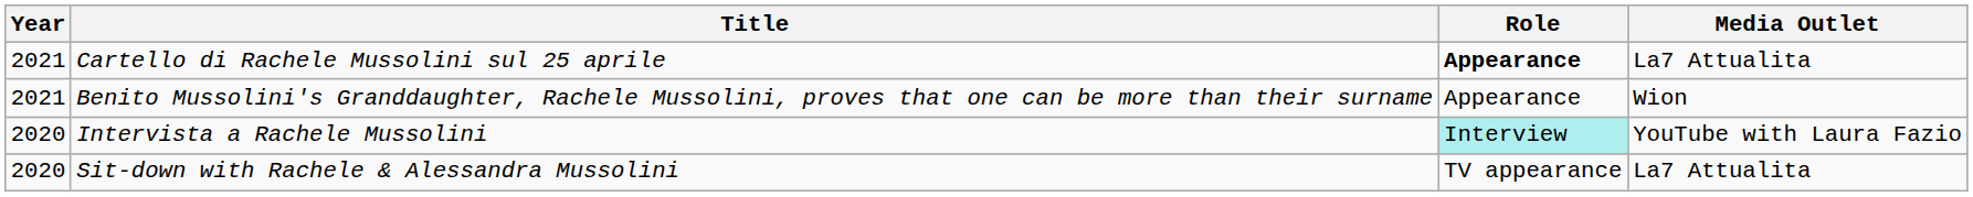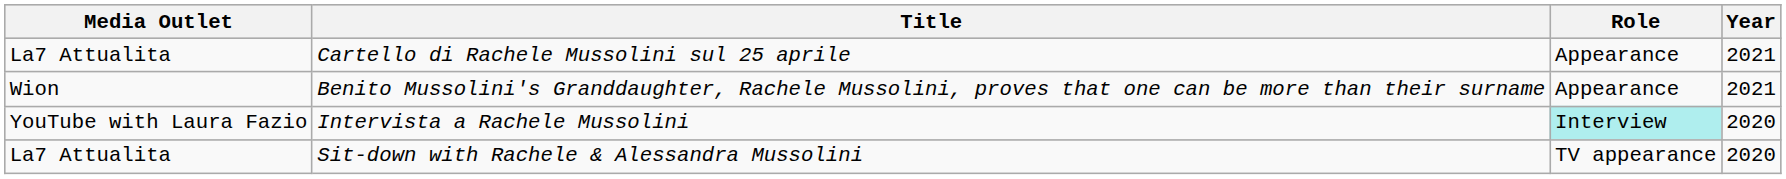 <table class="wikitable plainrowheaders sortable">
 <tr>
-<th scope="col">Year</th>
+<th class="unsortable">Media Outlet</th>
 <th scope="col">Title</th>
 <th scope="col">Role</th>
-<th class="unsortable">Media Outlet</th>
+<th scope="col">Year</th>
 </tr>
 <tr>
+<td>La7 Attualita</td>
+<td><em>Cartello di Rachele Mussolini sul 25 aprile</em></td>
+<td>Appearance</td>
 <td>2021</td>
-<td><em>Cartello di Rachele Mussolini sul 25 aprile</em></td>
-<td><strong>Appearance</strong></td>
-<td>La7 Attualita</td>
 </tr>
 <tr>
-<td>2021</td>
+<td>Wion </td>
 <td><em>Benito Mussolini's Granddaughter, Rachele Mussolini, proves that one can be more than their surname</em></td>
 <td>Appearance</td>
-<td>Wion </td>
+<td>2021</td>
 </tr>
 <tr>
-<td>2020</td>
+<td>YouTube with Laura Fazio </td>
 <td><em>Intervista a Rachele Mussolini</em></td>
 <td style="background: paleturquoise;">Interview</td>
-<td>YouTube with Laura Fazio </td>
+<td>2020</td>
 </tr>
 <tr>
-<td>2020</td>
+<td>La7 Attualita</td>
 <td><em>Sit-down with Rachele & Alessandra Mussolini</em></td>
 <td>TV appearance</td>
-<td>La7 Attualita</td>
+<td>2020</td>
 </tr>
 </table>
